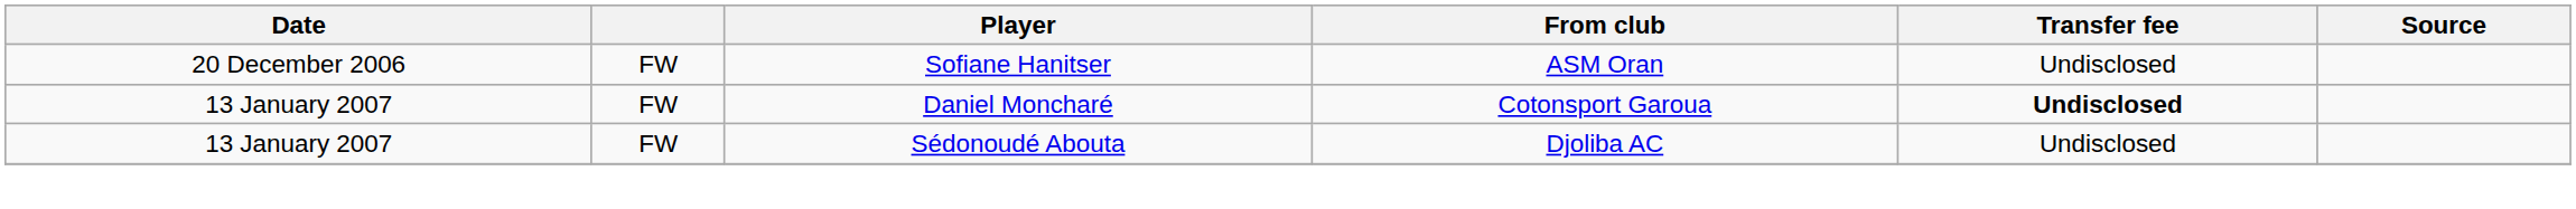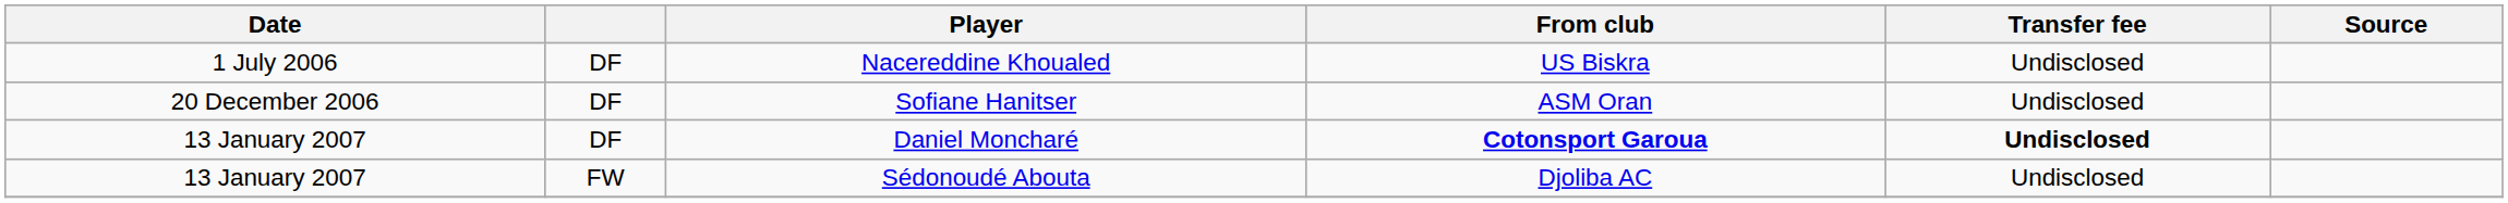 <table class="wikitable sortable" style="width:70%; text-align:center; font-size:85%; text-align:centre;">
 <tr>
 <th>Date</th>
 <th></th>
 <th>Player</th>
 <th>From club</th>
 <th>Transfer fee</th>
 <th>Source</th>
 </tr>
 <tr>
+<td>1 July 2006</td>
+<td>DF</td>
+<td> <a href='#'>Nacereddine Khoualed</a></td>
+<td><a href='#'>US Biskra</a></td>
+<td>Undisclosed</td>
+<td></td>
+</tr>
+<tr>
 <td>20 December 2006</td>
-<td>FW</td>
+<td>DF</td>
 <td> <a href='#'>Sofiane Hanitser</a></td>
 <td><a href='#'>ASM Oran</a></td>
 <td>Undisclosed</td>
 <td></td>
 </tr>
 <tr>
 <td>13 January 2007</td>
-<td>FW</td>
+<td>DF</td>
 <td> <a href='#'>Daniel Moncharé</a></td>
-<td> <a href='#'>Cotonsport Garoua</a></td>
+<td><strong> <a href='#'>Cotonsport Garoua</a></strong></td>
 <td><strong>Undisclosed</strong></td>
 <td></td>
 </tr>
 <tr>
 <td>13 January 2007</td>
 <td>FW</td>
 <td> <a href='#'>Sédonoudé Abouta</a></td>
 <td> <a href='#'>Djoliba AC</a></td>
 <td>Undisclosed</td>
 <td></td>
 </tr>
 <tr>
 </tr>
 </table>
